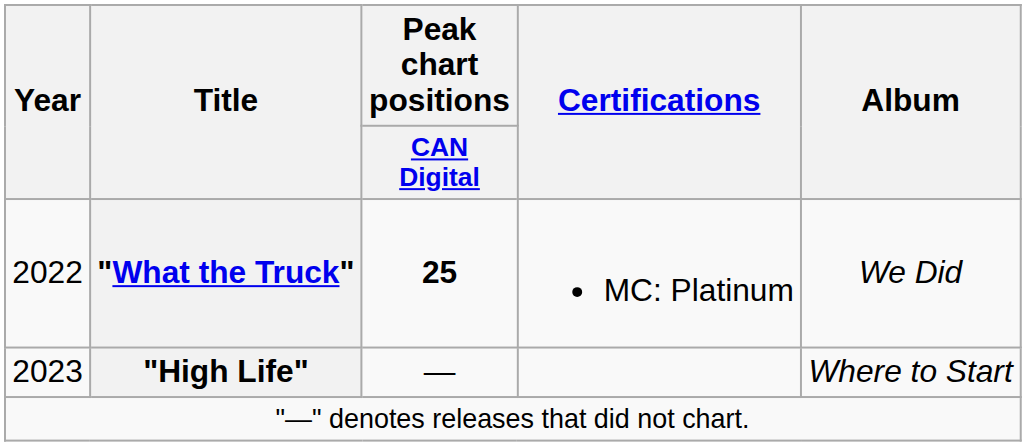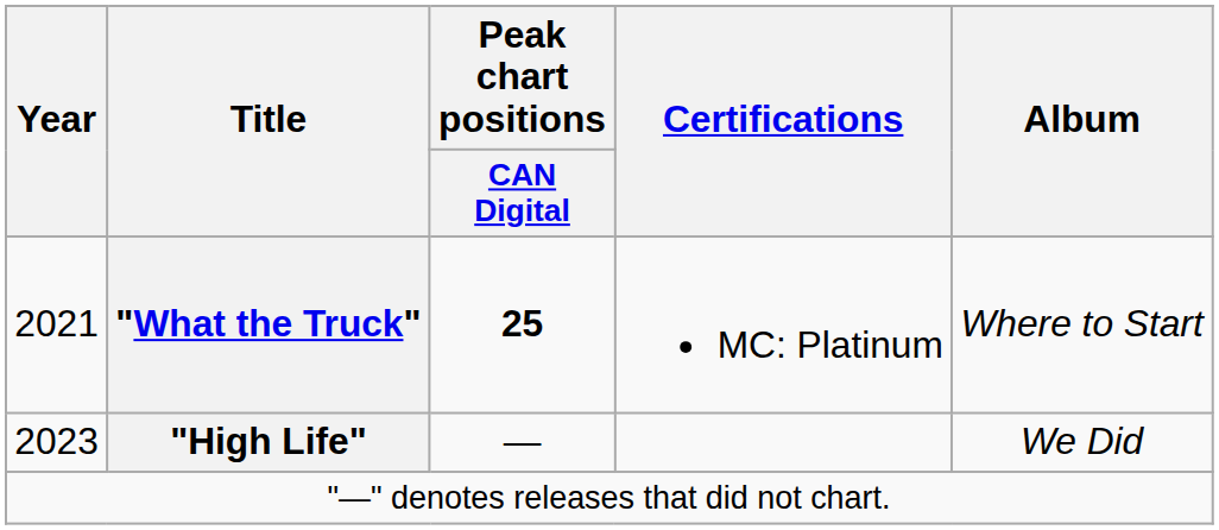 <table class="wikitable plainrowheaders" style="text-align:center;">
 <tr>
 <th scope="col" rowspan="2">Year</th>
 <th scope="col" rowspan="2">Title</th>
 <th scope="col" colspan="1">Peak chart positions</th>
 <th scope="col" rowspan="2"><a href='#'>Certifications</a></th>
 <th scope="col" rowspan="2">Album</th>
 </tr>
 <tr style="font-size:smaller;">
 <th scope="col" style="width:3.5em;"><a href='#'>CAN <br>Digital</a><br></th>
 </tr>
 <tr>
-<td>2022</td>
+<td>2021</td>
 <th scope="row">"<a href='#'>What the Truck</a>"<br></th>
 <td><strong>25</strong></td>
 <td><br><ul><li>MC: Platinum</li></ul></td>
-<td><em>We Did</em></td>
+<td><em>Where to Start</em></td>
 </tr>
 <tr>
 <td>2023</td>
 <th scope="row">"High Life"</th>
 <td>—</td>
 <td></td>
-<td><em>Where to Start</em></td>
+<td><em>We Did</em></td>
 </tr>
 <tr>
 <td colspan="5" style="font-size:85%">"—" denotes releases that did not chart.</td>
 </tr>
 </table>
